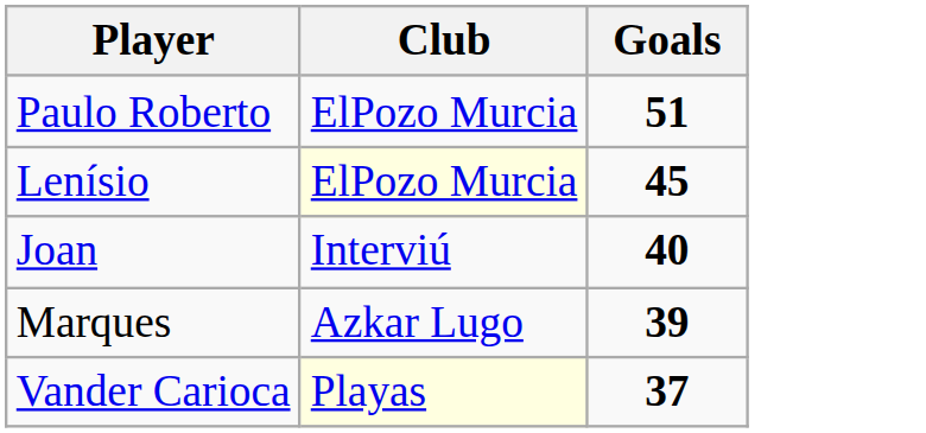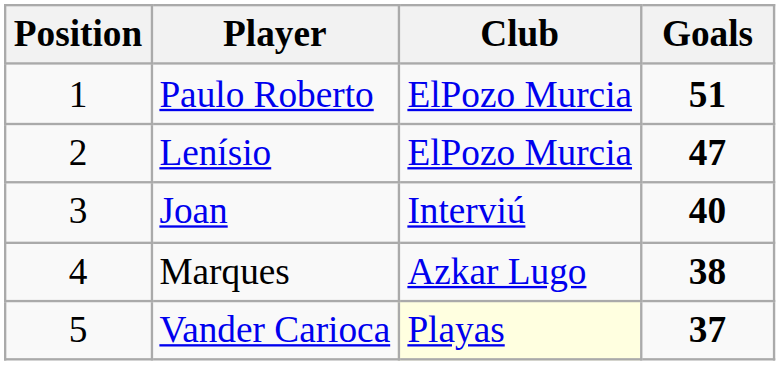 <table class="wikitable">
 <tr>
+<th width="35px">Position</th>
 <th>Player</th>
 <th>Club</th>
 <th width="50px">Goals</th>
 </tr>
 <tr>
+<td align="center">1</td>
 <td> <a href='#'>Paulo Roberto</a></td>
 <td><a href='#'>ElPozo Murcia</a></td>
 <td align=center><strong>51</strong></td>
 </tr>
 <tr>
+<td align="center">2</td>
 <td> <a href='#'>Lenísio</a></td>
-<td style="background: lightyellow;"><a href='#'>ElPozo Murcia</a></td>
-<td align=center><strong>45</strong></td>
+<td><a href='#'>ElPozo Murcia</a></td>
+<td align=center><strong>47</strong></td>
 </tr>
 <tr>
+<td align="center">3</td>
 <td> <a href='#'>Joan</a></td>
 <td><a href='#'>Interviú</a></td>
 <td align=center><strong>40</strong></td>
 </tr>
 <tr>
+<td align="center">4</td>
 <td> Marques</td>
 <td><a href='#'>Azkar Lugo</a></td>
-<td align=center><strong>39</strong></td>
+<td align=center><strong>38</strong></td>
 </tr>
 <tr>
+<td align="center">5</td>
 <td> <a href='#'>Vander Carioca</a></td>
 <td style="background: lightyellow;"><a href='#'>Playas</a></td>
 <td align=center><strong>37</strong></td>
 </tr>
 </table>
